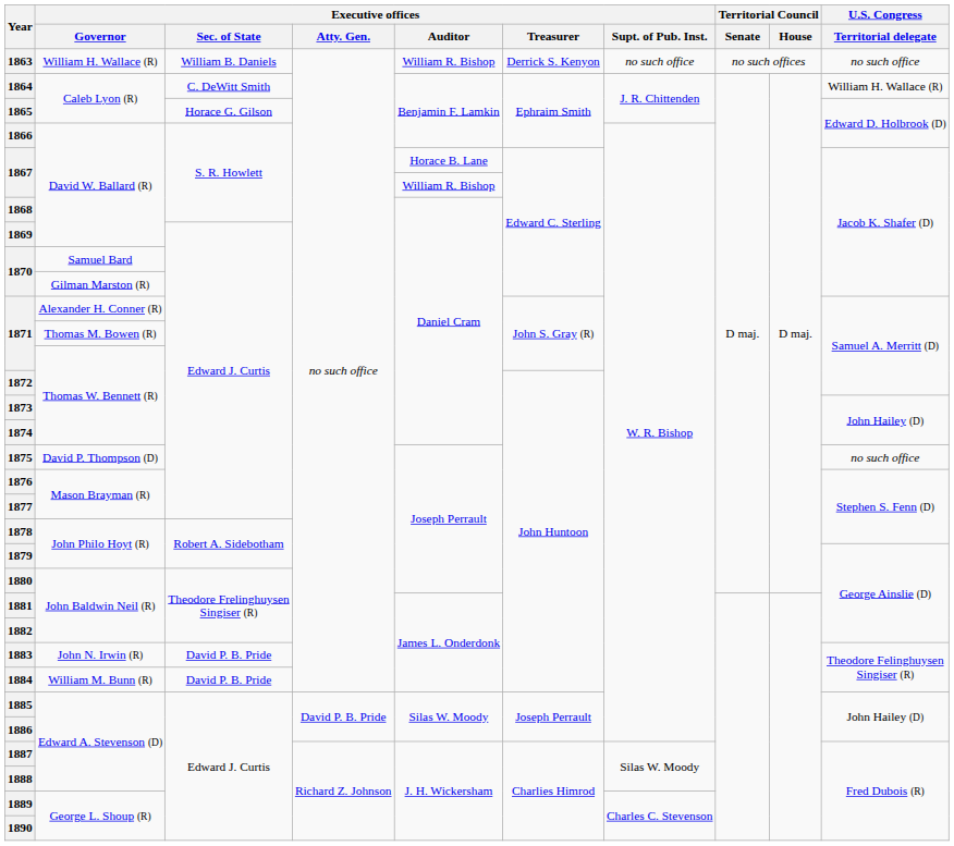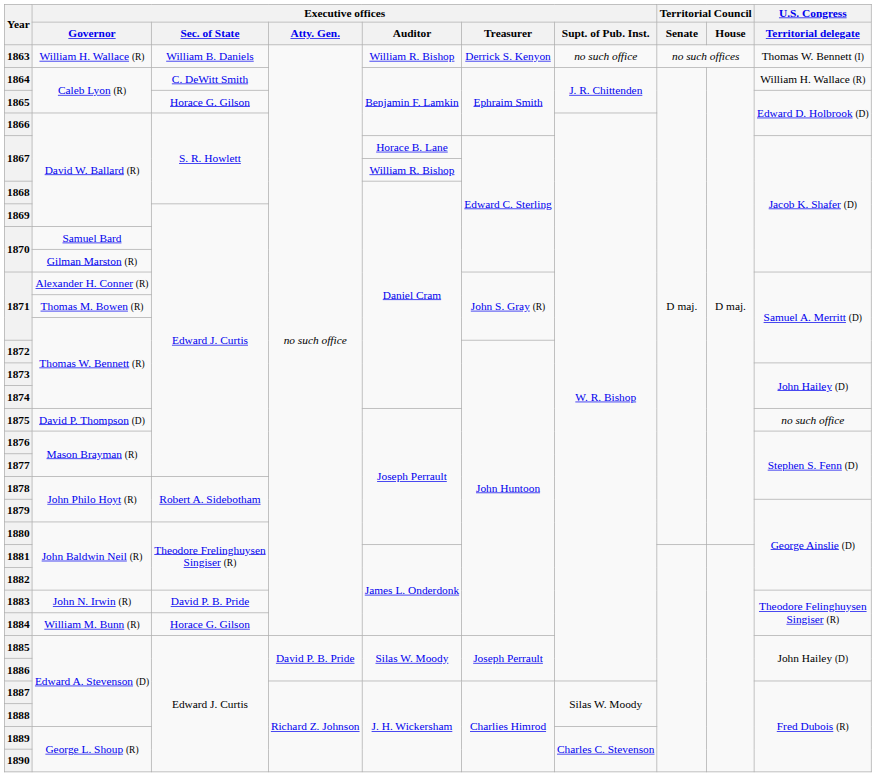 <table class="wikitable sortable sticky-header-multi" style=text-align:center>
 <tr>
 <th rowspan=2 class=unsortable>Year</th>
 <th colspan=6>Executive offices</th>
 <th colspan=2>Territorial Council</th>
 <th><a href='#'>U.S. Congress</a></th>
 </tr>
 <tr style="height:2em">
 <th class=unsortable><a href='#'>Governor</a></th>
 <th class=unsortable><a href='#'>Sec. of State</a></th>
 <th class=unsortable><a href='#'>Atty. Gen.</a></th>
 <th class=unsortable>Auditor</th>
 <th class=unsortable>Treasurer</th>
 <th class=unsortable>Supt. of Pub. Inst.</th>
 <th class=unsortable>Senate</th>
 <th class=unsortable>House</th>
 <th class=unsortable><a href='#'>Territorial delegate</a></th>
 </tr>
 <tr style="height:2em">
 <th>1863</th>
 <td><a href='#'>William H. Wallace</a> <small>(R)</small></td>
 <td><a href='#'>William B. Daniels</a></td>
 <td rowspan=26><em>no such office</em></td>
 <td><a href='#'>William R. Bishop</a></td>
 <td><a href='#'>Derrick S. Kenyon</a></td>
 <td><em>no such office</em></td>
 <td colspan=2><em>no such offices</em></td>
-<td><em>no such office</em></td>
+<td>Thomas W. Bennett <small>(I)</small></td>
 </tr>
 <tr style="height:2em">
 <th>1864</th>
 <td rowspan=2 ><a href='#'>Caleb Lyon</a> <small>(R)</small></td>
 <td><a href='#'>C. DeWitt Smith</a></td>
 <td rowspan=3><a href='#'>Benjamin F. Lamkin</a></td>
 <td rowspan=3><a href='#'>Ephraim Smith</a></td>
 <td rowspan=2><a href='#'>J. R. Chittenden</a></td>
 <td rowspan=21 >D maj.</td>
 <td rowspan=21 >D maj.</td>
 <td>William H. Wallace <small>(R)</small></td>
 </tr>
 <tr style="height:2em">
 <th>1865</th>
 <td><a href='#'>Horace G. Gilson</a></td>
 <td rowspan=2 ><a href='#'>Edward D. Holbrook</a> <small>(D)</small></td>
 </tr>
 <tr style="height:2em">
 <th>1866</th>
 <td rowspan=5 ><a href='#'>David W. Ballard</a> <small>(R)</small></td>
 <td rowspan=4><a href='#'>S. R. Howlett</a></td>
 <td rowspan=25><a href='#'>W. R. Bishop</a></td>
 </tr>
 <tr style="height:2em">
 <th rowspan=2>1867</th>
 <td><a href='#'>Horace B. Lane</a></td>
 <td rowspan=6><a href='#'>Edward C. Sterling</a></td>
 <td rowspan=6 ><a href='#'>Jacob K. Shafer</a> <small>(D)</small></td>
 </tr>
 <tr style="height:2em">
 <td><a href='#'>William R. Bishop</a></td>
 </tr>
 <tr style="height:2em">
 <th>1868</th>
 <td rowspan=10><a href='#'>Daniel Cram</a></td>
 </tr>
 <tr style="height:2em">
 <th>1869</th>
 <td rowspan=12><a href='#'>Edward J. Curtis</a></td>
 </tr>
 <tr style="height:2em">
 <th rowspan=2>1870</th>
 <td><a href='#'>Samuel Bard</a></td>
 </tr>
 <tr style="height:2em">
 <td><a href='#'>Gilman Marston</a> <small>(R)</small></td>
 </tr>
 <tr style="height:2em">
 <th rowspan=3>1871</th>
 <td><a href='#'>Alexander H. Conner</a> <small>(R)</small></td>
 <td rowspan=3 ><a href='#'>John S. Gray</a> <small>(R)</small></td>
 <td rowspan=4 ><a href='#'>Samuel A. Merritt</a> <small>(D)</small></td>
 </tr>
 <tr style="height:2em">
 <td><a href='#'>Thomas M. Bowen</a> <small>(R)</small></td>
 </tr>
 <tr style="height:2em">
 <td rowspan=4 ><a href='#'>Thomas W. Bennett</a> <small>(R)</small></td>
 </tr>
 <tr style="height:2em">
 <th>1872</th>
 <td rowspan=13><a href='#'>John Huntoon</a></td>
 </tr>
 <tr style="height:2em">
 <th>1873</th>
 <td rowspan=2 ><a href='#'>John Hailey</a> <small>(D)</small></td>
 </tr>
 <tr style="height:2em">
 <th>1874</th>
 </tr>
 <tr style="height:2em">
 <th>1875</th>
 <td><a href='#'>David P. Thompson</a> <small>(D)</small></td>
 <td rowspan=6><a href='#'>Joseph Perrault</a></td>
 <td><em>no such office</em></td>
 </tr>
 <tr style="height:2em">
 <th>1876</th>
 <td rowspan=2 ><a href='#'>Mason Brayman</a> <small>(R)</small></td>
 <td rowspan=3 ><a href='#'>Stephen S. Fenn</a> <small>(D)</small></td>
 </tr>
 <tr style="height:2em">
 <th>1877</th>
 </tr>
 <tr style="height:2em">
 <th>1878</th>
 <td rowspan=2 ><a href='#'>John Philo Hoyt</a> <small>(R)</small></td>
 <td rowspan=2><a href='#'>Robert A. Sidebotham</a></td>
 </tr>
 <tr style="height:2em">
 <th>1879</th>
 <td rowspan=4 ><a href='#'>George Ainslie</a> <small>(D)</small></td>
 </tr>
 <tr style="height:2em">
 <th>1880</th>
 <td rowspan=3 ><a href='#'>John Baldwin Neil</a> <small>(R)</small></td>
 <td rowspan=3 ><a href='#'>Theodore Frelinghuysen<br>Singiser</a> <small>(R)</small></td>
 </tr>
 <tr style="height:2em">
 <th>1881</th>
 <td rowspan=4><a href='#'>James L. Onderdonk</a></td>
 <td rowspan=10></td>
 <td rowspan=10></td>
 </tr>
 <tr style="height:2em">
 <th>1882</th>
 </tr>
 <tr style="height:2em">
 <th>1883</th>
 <td><a href='#'>John N. Irwin</a> <small>(R)</small></td>
 <td><a href='#'>David P. B. Pride</a></td>
 <td rowspan=2 ><a href='#'>Theodore Felinghuysen<br>Singiser</a> <small>(R)</small></td>
 </tr>
 <tr style="height:2em">
 <th>1884</th>
 <td><a href='#'>William M. Bunn</a> <small>(R)</small></td>
-<td><a href='#'>David P. B. Pride</a></td>
+<td><a href='#'>Horace G. Gilson</a></td>
 </tr>
 <tr style="height:2em">
 <th>1885</th>
 <td rowspan=4 ><a href='#'>Edward A. Stevenson</a> <small>(D)</small></td>
 <td rowspan=6>Edward J. Curtis</td>
 <td rowspan=2><a href='#'>David P. B. Pride</a></td>
 <td rowspan=2><a href='#'>Silas W. Moody</a></td>
 <td rowspan=2><a href='#'>Joseph Perrault</a></td>
 <td rowspan=2 >John Hailey <small>(D)</small></td>
 </tr>
 <tr style="height:2em">
 <th>1886</th>
 </tr>
 <tr style="height:2em">
 <th>1887</th>
 <td rowspan=4><a href='#'>Richard Z. Johnson</a></td>
 <td rowspan=4><a href='#'>J. H. Wickersham</a></td>
 <td rowspan=4><a href='#'>Charlies Himrod</a></td>
 <td rowspan=2>Silas W. Moody</td>
 <td rowspan=4 ><a href='#'>Fred Dubois</a> <small>(R)</small></td>
 </tr>
 <tr style="height:2em">
 <th>1888</th>
 </tr>
 <tr style="height:2em">
 <th>1889</th>
 <td rowspan=2 ><a href='#'>George L. Shoup</a> <small>(R)</small></td>
 <td rowspan=2><a href='#'>Charles C. Stevenson</a></td>
 </tr>
 <tr style="height:2em">
 <th>1890</th>
 </tr>
 </table>
